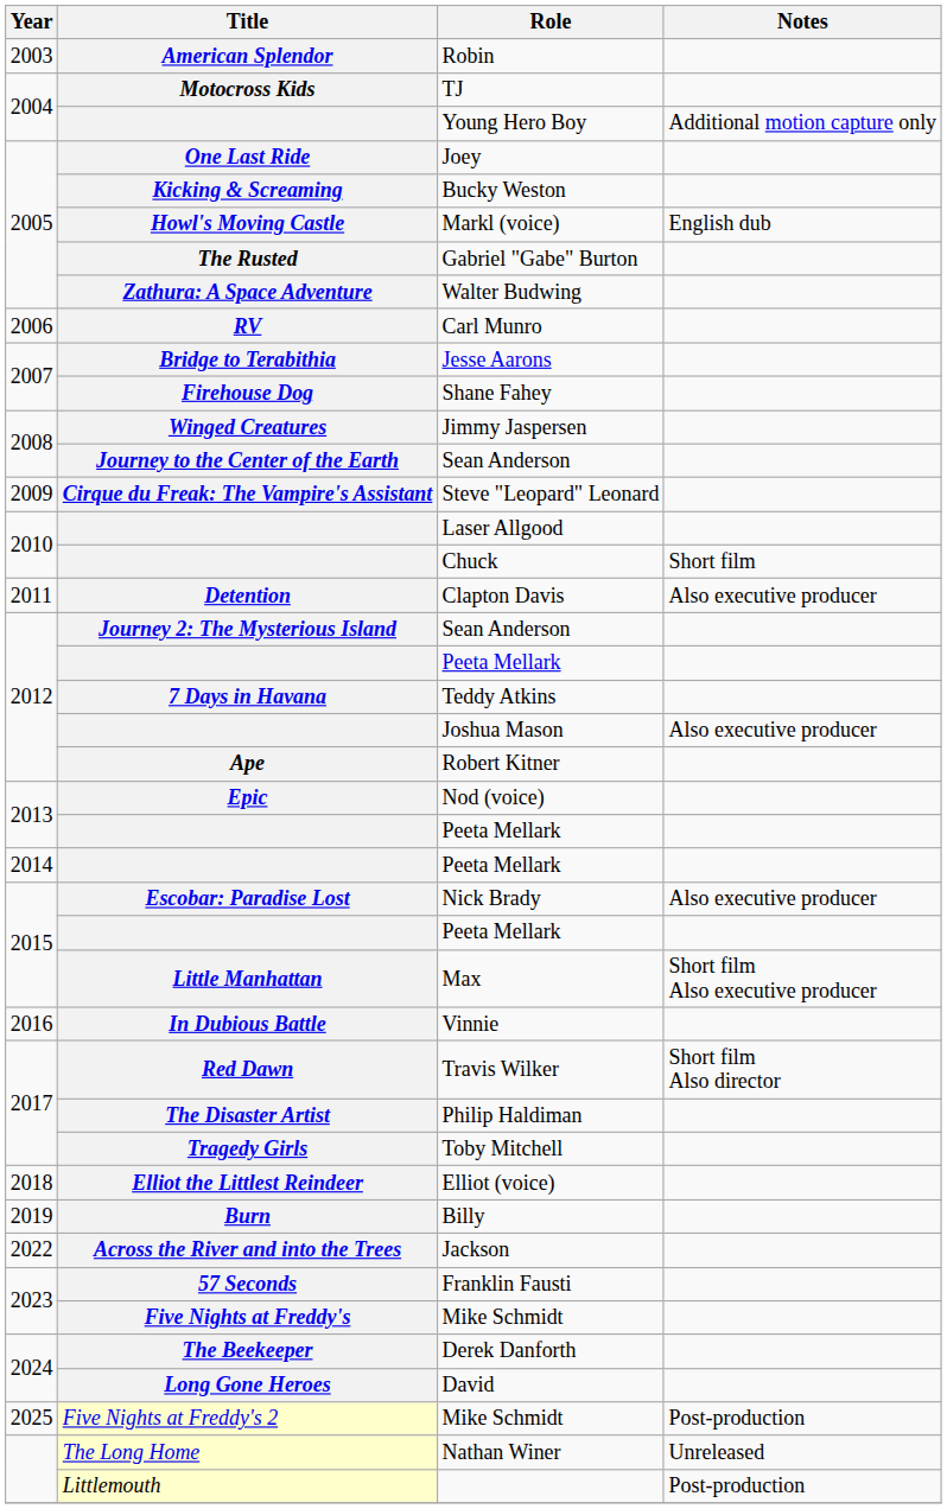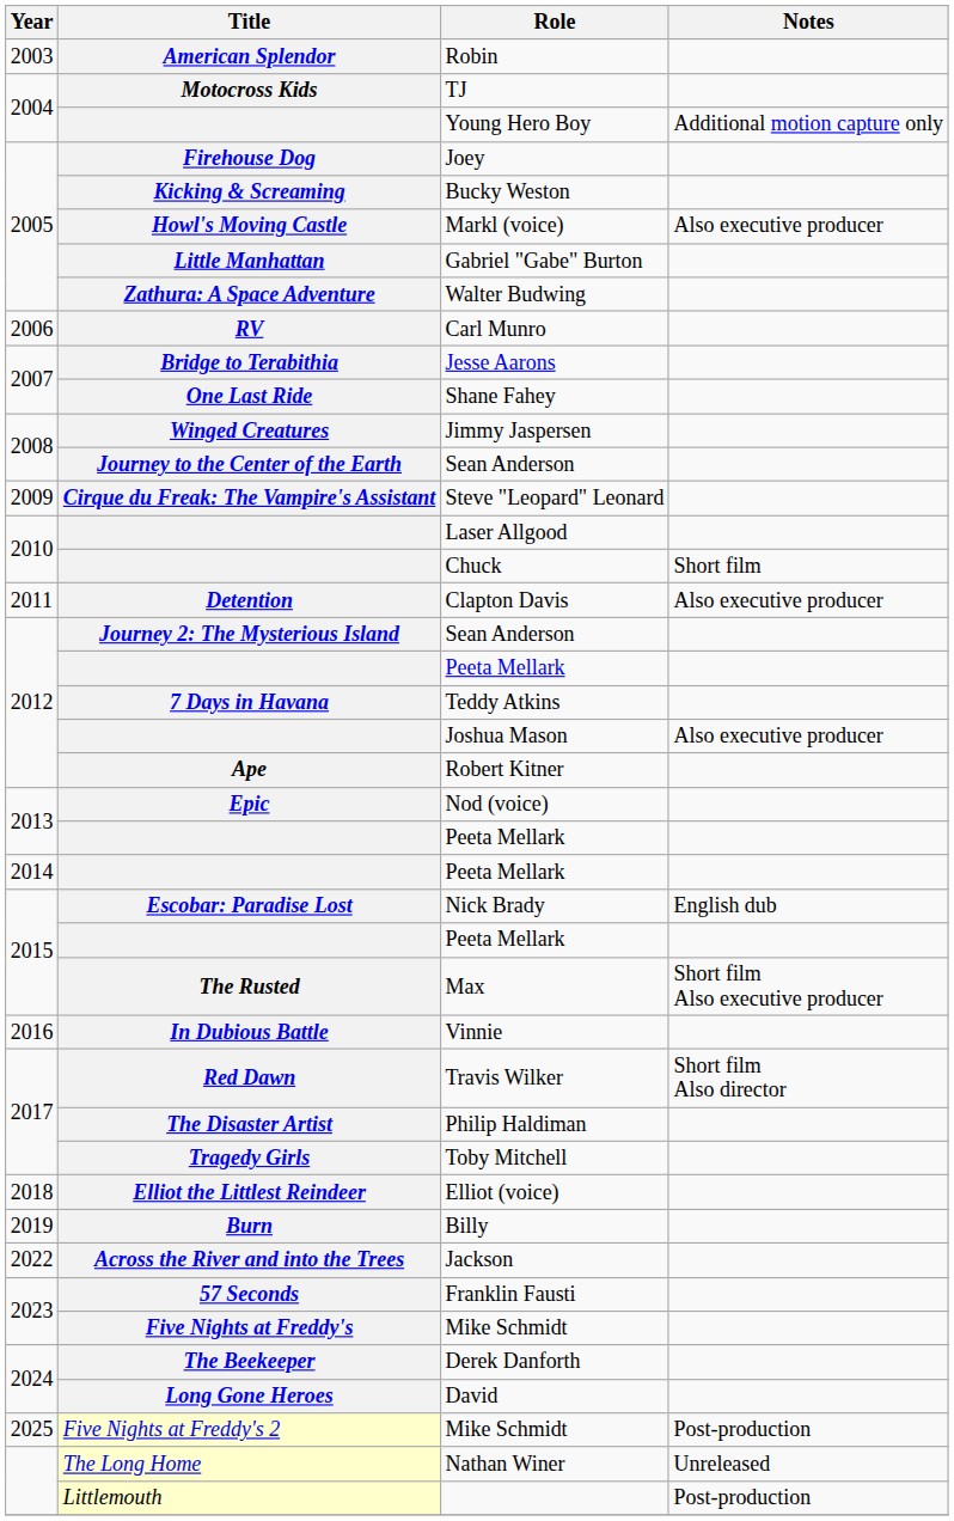 <table class="wikitable sortable plainrowheaders">
 <tr>
 <th scope="col">Year</th>
 <th scope="col">Title</th>
 <th scope="col" class="unsortable">Role</th>
 <th scope="col" class="unsortable">Notes</th>
 </tr>
 <tr>
 <td>2003</td>
 <th scope="row"><em><a href='#'>American Splendor</a></em></th>
 <td>Robin</td>
 <td></td>
 </tr>
 <tr>
 <td rowspan="2">2004</td>
 <th scope="row"><em>Motocross Kids</em></th>
 <td>TJ</td>
 <td></td>
 </tr>
 <tr>
 <th scope="row"><em></em></th>
 <td>Young Hero Boy</td>
 <td>Additional <a href='#'>motion capture</a> only</td>
 </tr>
 <tr>
 <td rowspan="5">2005</td>
-<th scope="row"><em><a href='#'>One Last Ride</a></em></th>
+<th scope="row"><em><a href='#'>Firehouse Dog</a></em></th>
 <td>Joey</td>
 <td></td>
 </tr>
 <tr>
 <th scope="row"><em><a href='#'>Kicking & Screaming</a></em></th>
 <td>Bucky Weston</td>
 <td></td>
 </tr>
 <tr>
 <th scope="row"><em><a href='#'>Howl's Moving Castle</a></em></th>
 <td>Markl (voice)</td>
-<td>English dub</td>
+<td>Also executive producer</td>
 </tr>
 <tr>
-<th scope="row"><em>The Rusted</em></th>
+<th scope="row"><em><a href='#'>Little Manhattan</a></em></th>
 <td>Gabriel "Gabe" Burton</td>
 <td></td>
 </tr>
 <tr>
 <th scope="row"><em><a href='#'>Zathura: A Space Adventure</a></em></th>
 <td>Walter Budwing</td>
 <td></td>
 </tr>
 <tr>
 <td>2006</td>
 <th scope="row"><em><a href='#'>RV</a></em></th>
 <td>Carl Munro</td>
 <td></td>
 </tr>
 <tr>
 <td rowspan="2">2007</td>
 <th scope="row"><em><a href='#'>Bridge to Terabithia</a></em></th>
 <td><a href='#'>Jesse Aarons</a></td>
 <td></td>
 </tr>
 <tr>
-<th scope="row"><em><a href='#'>Firehouse Dog</a></em></th>
+<th scope="row"><em><a href='#'>One Last Ride</a></em></th>
 <td>Shane Fahey</td>
 <td></td>
 </tr>
 <tr>
 <td rowspan="2">2008</td>
 <th scope="row"><em><a href='#'>Winged Creatures</a></em></th>
 <td>Jimmy Jaspersen</td>
 <td></td>
 </tr>
 <tr>
 <th scope="row"><em><a href='#'>Journey to the Center of the Earth</a></em></th>
 <td>Sean Anderson</td>
 <td></td>
 </tr>
 <tr>
 <td>2009</td>
 <th scope="row"><em><a href='#'>Cirque du Freak: The Vampire's Assistant</a></em></th>
 <td>Steve "Leopard" Leonard</td>
 <td></td>
 </tr>
 <tr>
 <td rowspan="2">2010</td>
 <th scope="row"><em></em></th>
 <td>Laser Allgood</td>
 <td></td>
 </tr>
 <tr>
 <th scope="row"><em></em></th>
 <td>Chuck</td>
 <td>Short film</td>
 </tr>
 <tr>
 <td>2011</td>
 <th scope="row"><em><a href='#'>Detention</a></em></th>
 <td>Clapton Davis</td>
 <td>Also executive producer</td>
 </tr>
 <tr>
 <td rowspan="5">2012</td>
 <th scope="row"><em><a href='#'>Journey 2: The Mysterious Island</a></em></th>
 <td>Sean Anderson</td>
 <td></td>
 </tr>
 <tr>
 <th scope="row"><em></em></th>
 <td><a href='#'>Peeta Mellark</a></td>
 <td></td>
 </tr>
 <tr>
 <th scope="row"><em><a href='#'>7 Days in Havana</a></em></th>
 <td>Teddy Atkins</td>
 <td></td>
 </tr>
 <tr>
 <th scope="row"><em></em></th>
 <td>Joshua Mason</td>
 <td>Also executive producer</td>
 </tr>
 <tr>
 <th scope="row"><em>Ape</em></th>
 <td>Robert Kitner</td>
 <td></td>
 </tr>
 <tr>
 <td rowspan="2">2013</td>
 <th scope="row"><em><a href='#'>Epic</a></em></th>
 <td>Nod (voice)</td>
 <td></td>
 </tr>
 <tr>
 <th scope="row"><em></em></th>
 <td>Peeta Mellark</td>
 <td></td>
 </tr>
 <tr>
 <td>2014</td>
 <th scope="row"><em></em></th>
 <td>Peeta Mellark</td>
 <td></td>
 </tr>
 <tr>
 <td rowspan="3">2015</td>
 <th scope="row"><em><a href='#'>Escobar: Paradise Lost</a></em></th>
 <td>Nick Brady</td>
-<td>Also executive producer</td>
+<td>English dub</td>
 </tr>
 <tr>
 <th scope="row"><em></em></th>
 <td>Peeta Mellark</td>
 <td></td>
 </tr>
 <tr>
-<th scope="row"><em><a href='#'>Little Manhattan</a></em></th>
+<th scope="row"><em>The Rusted</em></th>
 <td>Max</td>
 <td>Short film<br>Also executive producer</td>
 </tr>
 <tr>
 <td>2016</td>
 <th scope="row"><em><a href='#'>In Dubious Battle</a></em></th>
 <td>Vinnie</td>
 <td></td>
 </tr>
 <tr>
 <td rowspan="3">2017</td>
 <th scope="row"><em><a href='#'>Red Dawn</a></em></th>
 <td>Travis Wilker</td>
 <td>Short film<br>Also director</td>
 </tr>
 <tr>
 <th scope="row"><em><a href='#'>The Disaster Artist</a></em></th>
 <td>Philip Haldiman</td>
 <td></td>
 </tr>
 <tr>
 <th scope="row"><em><a href='#'>Tragedy Girls</a></em></th>
 <td>Toby Mitchell</td>
 <td></td>
 </tr>
 <tr>
 <td>2018</td>
 <th scope="row"><em><a href='#'>Elliot the Littlest Reindeer</a></em></th>
 <td>Elliot (voice)</td>
 <td></td>
 </tr>
 <tr>
 <td>2019</td>
 <th scope="row"><em><a href='#'>Burn</a></em></th>
 <td>Billy</td>
 <td></td>
 </tr>
 <tr>
 <td>2022</td>
 <th scope="row"><em><a href='#'>Across the River and into the Trees</a></em></th>
 <td>Jackson</td>
 <td></td>
 </tr>
 <tr>
 <td rowspan="2">2023</td>
 <th scope="row"><em><a href='#'>57 Seconds</a></em></th>
 <td>Franklin Fausti</td>
 <td></td>
 </tr>
 <tr>
 <th scope="row"><em><a href='#'>Five Nights at Freddy's</a></em></th>
 <td>Mike Schmidt</td>
 <td></td>
 </tr>
 <tr>
 <td rowspan="2">2024</td>
 <th scope="row"><em><a href='#'>The Beekeeper</a></em></th>
 <td>Derek Danforth</td>
 <td></td>
 </tr>
 <tr>
 <th scope="row"><em><a href='#'>Long Gone Heroes</a></em></th>
 <td>David</td>
 <td></td>
 </tr>
 <tr>
 <td>2025</td>
 <td style="background:#FFFFCC;"><em><a href='#'>Five Nights at Freddy's 2</a></em> </td>
 <td>Mike Schmidt</td>
 <td>Post-production</td>
 </tr>
 <tr>
 <td rowspan="2"></td>
 <td style="background:#FFFFCC;"><em><a href='#'>The Long Home</a></em> </td>
 <td>Nathan Winer</td>
 <td>Unreleased</td>
 </tr>
 <tr>
 <td style="background:#FFFFCC;"><em>Littlemouth</em> </td>
 <td></td>
 <td>Post-production</td>
 </tr>
 <tr>
 </tr>
 </table>
